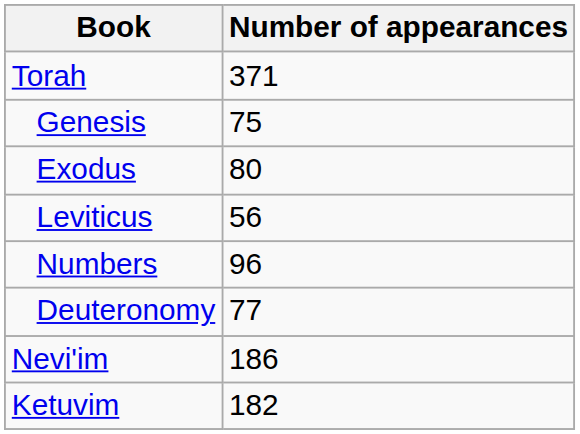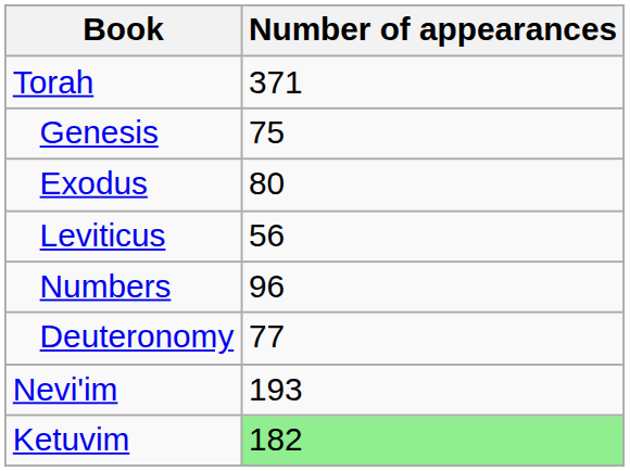 <table class="wikitable">
 <tr>
 <th><strong>Book</strong></th>
 <th>Number of appearances</th>
 </tr>
 <tr>
 <td><a href='#'>Torah</a></td>
 <td>371</td>
 </tr>
 <tr>
 <td>   <a href='#'>Genesis</a></td>
 <td>75</td>
 </tr>
 <tr>
 <td>   <a href='#'>Exodus</a></td>
 <td>80</td>
 </tr>
 <tr>
 <td>   <a href='#'>Leviticus</a></td>
 <td>56</td>
 </tr>
 <tr>
 <td>   <a href='#'>Numbers</a></td>
 <td>96</td>
 </tr>
 <tr>
 <td>   <a href='#'>Deuteronomy</a></td>
 <td>77</td>
 </tr>
 <tr>
 <td><a href='#'>Nevi'im</a></td>
-<td>186</td>
+<td>193</td>
 </tr>
 <tr>
 <td><a href='#'>Ketuvim</a></td>
-<td>182</td>
+<td style="background: lightgreen;">182</td>
 </tr>
 </table>
